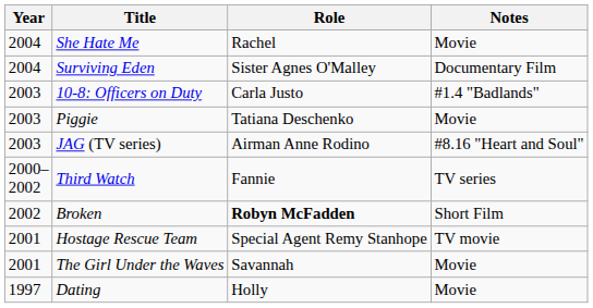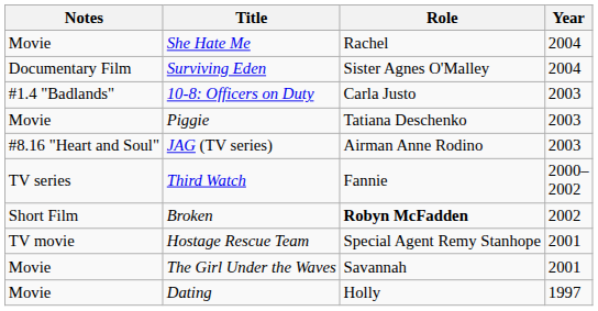 <table class="wikitable sortable">
 <tr>
-<th>Year</th>
+<th class="unsortable">Notes</th>
 <th>Title</th>
 <th>Role</th>
-<th class="unsortable">Notes</th>
+<th>Year</th>
 </tr>
 <tr>
-<td>2004</td>
+<td>Movie</td>
 <td><em><a href='#'>She Hate Me</a></em></td>
 <td>Rachel</td>
-<td>Movie</td>
+<td>2004</td>
 </tr>
 <tr>
-<td>2004</td>
+<td>Documentary Film</td>
 <td><em><a href='#'>Surviving Eden</a></em></td>
 <td>Sister Agnes O'Malley</td>
-<td>Documentary Film</td>
+<td>2004</td>
 </tr>
 <tr>
-<td>2003</td>
+<td>#1.4 "Badlands"</td>
 <td><em><a href='#'>10-8: Officers on Duty</a></em></td>
 <td>Carla Justo</td>
-<td>#1.4 "Badlands"</td>
+<td>2003</td>
 </tr>
 <tr>
-<td>2003</td>
+<td>Movie</td>
 <td><em>Piggie</em></td>
 <td>Tatiana Deschenko</td>
-<td>Movie</td>
+<td>2003</td>
 </tr>
 <tr>
-<td>2003</td>
+<td>#8.16 "Heart and Soul"</td>
 <td><em><a href='#'>JAG</a></em> (TV series)</td>
 <td>Airman Anne Rodino</td>
-<td>#8.16 "Heart and Soul"</td>
+<td>2003</td>
 </tr>
 <tr>
-<td>2000–<br>2002</td>
+<td>TV series</td>
 <td><em><a href='#'>Third Watch</a></em></td>
 <td>Fannie</td>
-<td>TV series</td>
+<td>2000–<br>2002</td>
 </tr>
 <tr>
-<td>2002</td>
+<td>Short Film</td>
 <td><em>Broken</em></td>
 <td><strong>Robyn McFadden</strong></td>
-<td>Short Film</td>
+<td>2002</td>
 </tr>
 <tr>
-<td>2001</td>
+<td>TV movie</td>
 <td><em>Hostage Rescue Team</em></td>
 <td>Special Agent Remy Stanhope</td>
-<td>TV movie</td>
+<td>2001</td>
 </tr>
 <tr>
-<td>2001</td>
+<td>Movie</td>
 <td><em>The Girl Under the Waves</em></td>
 <td>Savannah</td>
-<td>Movie</td>
+<td>2001</td>
 </tr>
 <tr>
-<td>1997</td>
+<td>Movie</td>
 <td><em>Dating</em></td>
 <td>Holly</td>
-<td>Movie</td>
+<td>1997</td>
 </tr>
 </table>
